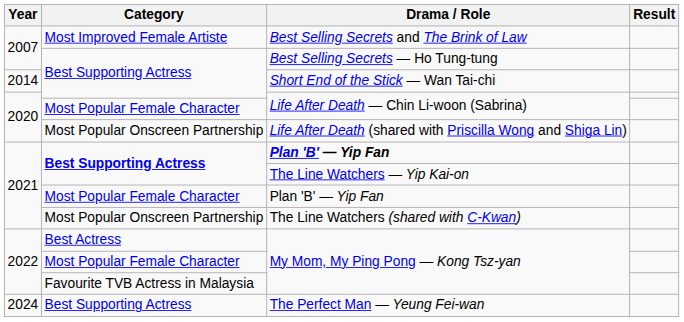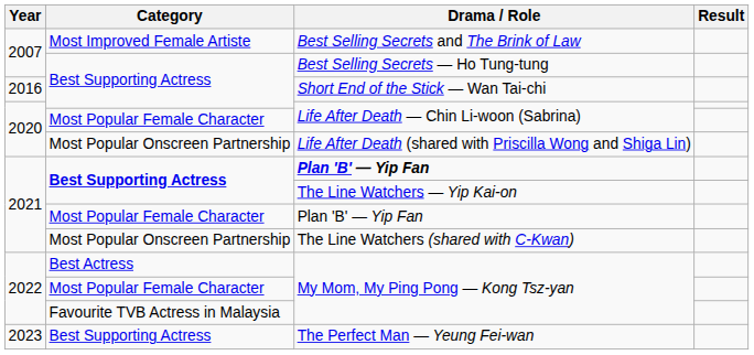 <table class="wikitable sortable">
 <tr>
 <th>Year</th>
 <th>Category</th>
 <th>Drama / Role</th>
 <th>Result</th>
 </tr>
 <tr>
 <td rowspan=2>2007</td>
 <td><a href='#'>Most Improved Female Artiste</a></td>
 <td><em><a href='#'>Best Selling Secrets</a></em> and <em><a href='#'>The Brink of Law</a></em></td>
 <td></td>
 </tr>
 <tr>
 <td rowspan=3><a href='#'>Best Supporting Actress</a></td>
 <td><em><a href='#'>Best Selling Secrets</a></em> — Ho Tung-tung</td>
 <td></td>
 </tr>
 <tr>
-<td>2014</td>
+<td>2016</td>
 <td><em><a href='#'>Short End of the Stick</a></em> — Wan Tai-chi</td>
 <td></td>
 </tr>
 <tr>
 <td rowspan=3>2020</td>
 <td rowspan=2><em><a href='#'>Life After Death</a></em> — Chin Li-woon (Sabrina)</td>
 <td></td>
 </tr>
 <tr>
 <td><a href='#'>Most Popular Female Character</a></td>
 <td></td>
 </tr>
 <tr>
 <td>Most Popular Onscreen Partnership</td>
 <td><em><a href='#'>Life After Death</a></em> (shared with <a href='#'>Priscilla Wong</a> and <a href='#'>Shiga Lin</a>)</td>
 <td></td>
 </tr>
 <tr>
 <td rowspan=4>2021</td>
 <td rowspan=2><strong><a href='#'>Best Supporting Actress</a></strong></td>
 <td><strong><em><a href='#'>Plan 'B'</a><em> — Yip Fan <strong></td>
 <td></td>
 </tr>
 <tr>
 <td></em><a href='#'>The Line Watchers</a><em> — Yip Kai-on</td>
 <td></td>
 </tr>
 <tr>
 <td><a href='#'>Most Popular Female Character</a></td>
 <td></em> Plan 'B' <em> — Yip Fan</td>
 <td></td>
 </tr>
 <tr>
 <td>Most Popular Onscreen Partnership</td>
 <td></em>The Line Watchers<em> (shared with <a href='#'>C-Kwan</a>)</td>
 <td></td>
 </tr>
 <tr>
 <td rowspan=3>2022</td>
 <td><a href='#'>Best Actress</a></td>
 <td rowspan=3></em><a href='#'>My Mom, My Ping Pong</a><em> — Kong Tsz-yan</td>
 <td></td>
 </tr>
 <tr>
 <td><a href='#'>Most Popular Female Character</a></td>
 <td></td>
 </tr>
 <tr>
 <td>Favourite TVB Actress in Malaysia</td>
 <td></td>
 </tr>
 <tr>
-<td>2024</td>
+<td>2023</td>
 <td><a href='#'>Best Supporting Actress</a></td>
 <td></em><a href='#'>The Perfect Man</a><em> — Yeung Fei-wan</td>
 <td></td>
 </tr>
 </table>
